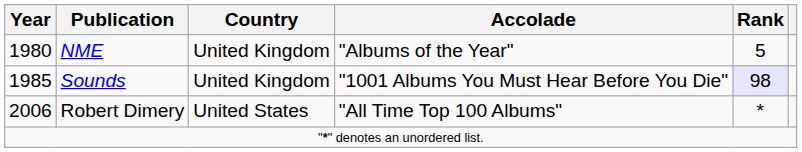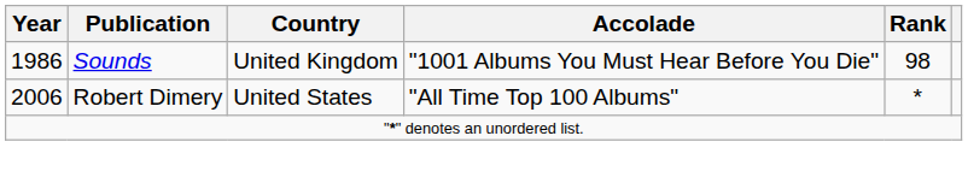 <table class="wikitable sortable" style="margin:0em 1em 1em 0pt">
 <tr>
 <th>Year</th>
 <th>Publication</th>
 <th>Country</th>
 <th>Accolade</th>
 <th>Rank</th>
 <th class=unsortable></th>
 </tr>
 <tr>
-<td align=center>1980</td>
-<td><em><a href='#'>NME</a></em></td>
-<td>United Kingdom</td>
-<td>"Albums of the Year"</td>
-<td align=center>5</td>
-<td></td>
-</tr>
-<tr>
-<td align=center>1985</td>
+<td align=center>1986</td>
 <td><em><a href='#'>Sounds</a></em></td>
 <td>United Kingdom</td>
 <td>"1001 Albums You Must Hear Before You Die"</td>
-<td align=center style="background: lavender;">98</td>
+<td align=center>98</td>
 <td></td>
 </tr>
 <tr>
 <td align=center>2006</td>
 <td>Robert Dimery</td>
 <td>United States</td>
 <td>"All Time Top 100 Albums"</td>
 <td align=center>*</td>
 <td></td>
 </tr>
 <tr class="sortbottom">
 <td colspan=6 style=font-size:8pt; align=center>"<strong>*</strong>" denotes an unordered list.</td>
 </tr>
 </table>
